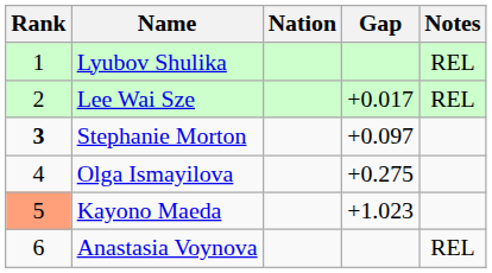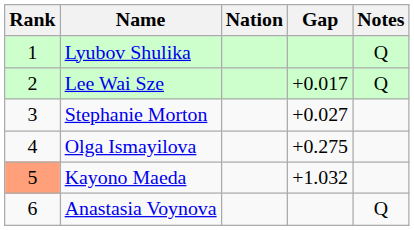 <table class="wikitable sortable" style="text-align:center">
 <tr>
 <th>Rank</th>
 <th>Name</th>
 <th>Nation</th>
 <th>Gap</th>
 <th>Notes</th>
 </tr>
 <tr bgcolor=ccffcc>
 <td>1</td>
 <td align=left><a href='#'>Lyubov Shulika</a></td>
 <td align=left></td>
 <td></td>
-<td>REL</td>
+<td>Q</td>
 </tr>
 <tr bgcolor=ccffcc>
 <td>2</td>
 <td align=left><a href='#'>Lee Wai Sze</a></td>
 <td align=left></td>
 <td>+0.017</td>
-<td>REL</td>
+<td>Q</td>
 </tr>
 <tr>
-<td><strong>3</strong></td>
+<td>3</td>
 <td align=left><a href='#'>Stephanie Morton</a></td>
 <td align=left></td>
-<td>+0.097</td>
+<td>+0.027</td>
 <td></td>
 </tr>
 <tr>
 <td>4</td>
 <td align=left><a href='#'>Olga Ismayilova</a></td>
 <td align=left></td>
 <td>+0.275</td>
 <td></td>
 </tr>
 <tr>
 <td style="background: lightsalmon;">5</td>
 <td align=left><a href='#'>Kayono Maeda</a></td>
 <td align=left></td>
-<td>+1.023</td>
+<td>+1.032</td>
 <td></td>
 </tr>
 <tr>
 <td>6</td>
 <td align=left><a href='#'>Anastasia Voynova</a></td>
 <td align=left></td>
 <td></td>
-<td>REL</td>
+<td>Q</td>
 </tr>
 </table>
